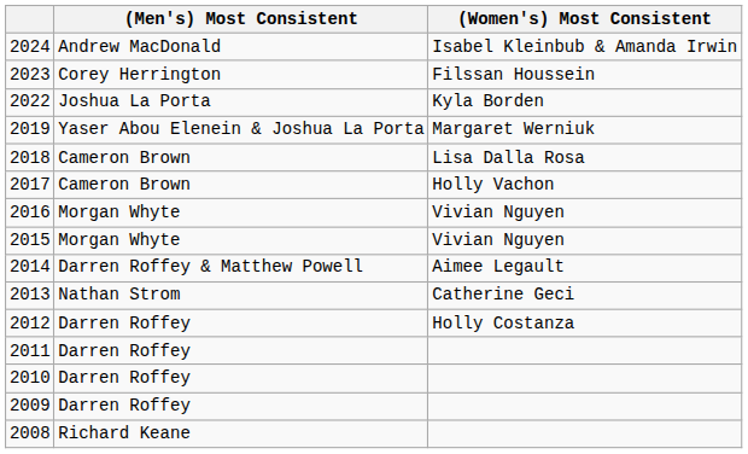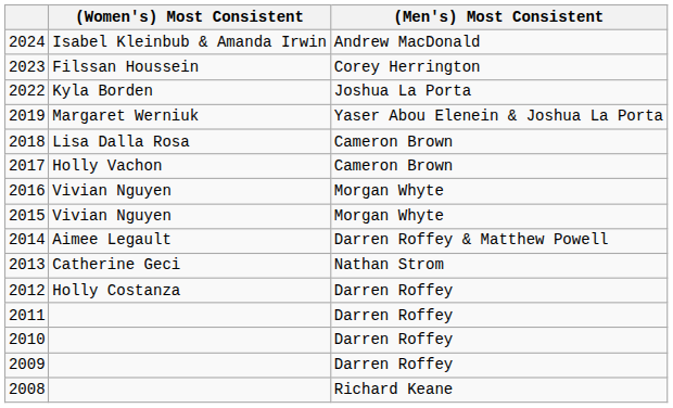 <table class="wikitable">
 <tr>
 <th></th>
+<th><strong>(Women's) Most Consistent</strong></th>
 <th><strong>(Men's) Most Consistent</strong></th>
-<th><strong>(Women's) Most Consistent</strong></th>
 </tr>
 <tr>
 <td>2024</td>
+<td>Isabel Kleinbub & Amanda Irwin</td>
 <td>Andrew MacDonald</td>
-<td>Isabel Kleinbub & Amanda Irwin</td>
 </tr>
 <tr>
 <td>2023</td>
+<td>Filssan Houssein</td>
 <td>Corey Herrington</td>
-<td>Filssan Houssein</td>
 </tr>
 <tr>
 <td>2022</td>
+<td>Kyla Borden</td>
 <td>Joshua La Porta</td>
-<td>Kyla Borden</td>
 </tr>
 <tr>
 <td>2019</td>
+<td>Margaret Werniuk</td>
 <td>Yaser Abou Elenein & Joshua La Porta</td>
-<td>Margaret Werniuk</td>
 </tr>
 <tr>
 <td>2018</td>
+<td>Lisa Dalla Rosa</td>
 <td>Cameron Brown</td>
-<td>Lisa Dalla Rosa</td>
 </tr>
 <tr>
 <td>2017</td>
+<td>Holly Vachon</td>
 <td>Cameron Brown</td>
-<td>Holly Vachon</td>
 </tr>
 <tr>
 <td>2016</td>
+<td>Vivian Nguyen</td>
 <td>Morgan Whyte</td>
-<td>Vivian Nguyen</td>
 </tr>
 <tr>
 <td>2015</td>
+<td>Vivian Nguyen</td>
 <td>Morgan Whyte</td>
-<td>Vivian Nguyen</td>
 </tr>
 <tr>
 <td>2014</td>
+<td>Aimee Legault</td>
 <td>Darren Roffey & Matthew Powell</td>
-<td>Aimee Legault</td>
 </tr>
 <tr>
 <td>2013</td>
+<td>Catherine Geci</td>
 <td>Nathan Strom</td>
-<td>Catherine Geci</td>
 </tr>
 <tr>
 <td>2012</td>
+<td>Holly Costanza</td>
 <td>Darren Roffey</td>
-<td>Holly Costanza</td>
 </tr>
 <tr>
 <td>2011</td>
+<td></td>
 <td>Darren Roffey</td>
-<td></td>
 </tr>
 <tr>
 <td>2010</td>
+<td></td>
 <td>Darren Roffey</td>
-<td></td>
 </tr>
 <tr>
 <td>2009</td>
+<td></td>
 <td>Darren Roffey</td>
-<td></td>
 </tr>
 <tr>
 <td>2008</td>
+<td></td>
 <td>Richard Keane</td>
-<td></td>
 </tr>
 </table>
